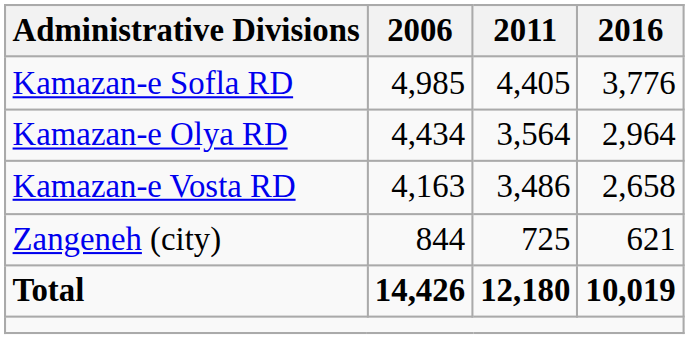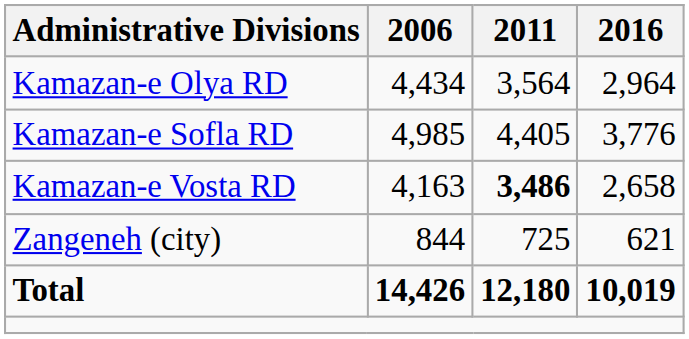 <table class="wikitable">
 <tr>
 <th>Administrative Divisions</th>
 <th>2006</th>
 <th>2011</th>
 <th>2016</th>
 </tr>
 <tr>
+<td><a href='#'>Kamazan-e Olya RD</a></td>
+<td style="text-align: right;">4,434</td>
+<td style="text-align: right;">3,564</td>
+<td style="text-align: right;">2,964</td>
+</tr>
+<tr>
 <td><a href='#'>Kamazan-e Sofla RD</a></td>
 <td style="text-align: right;">4,985</td>
 <td style="text-align: right;">4,405</td>
 <td style="text-align: right;">3,776</td>
 </tr>
 <tr>
-<td><a href='#'>Kamazan-e Olya RD</a></td>
-<td style="text-align: right;">4,434</td>
-<td style="text-align: right;">3,564</td>
-<td style="text-align: right;">2,964</td>
-</tr>
-<tr>
 <td><a href='#'>Kamazan-e Vosta RD</a></td>
 <td style="text-align: right;">4,163</td>
-<td style="text-align: right;">3,486</td>
+<td style="text-align: right;"><strong>3,486</strong></td>
 <td style="text-align: right;">2,658</td>
 </tr>
 <tr>
 <td><a href='#'>Zangeneh</a> (city)</td>
 <td style="text-align: right;">844</td>
 <td style="text-align: right;">725</td>
 <td style="text-align: right;">621</td>
 </tr>
 <tr>
 <td><strong>Total</strong></td>
 <td style="text-align: right;"><strong>14,426</strong></td>
 <td style="text-align: right;"><strong>12,180</strong></td>
 <td style="text-align: right;"><strong>10,019</strong></td>
 </tr>
 <tr>
 <td colspan=4></td>
 </tr>
 </table>
